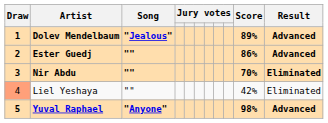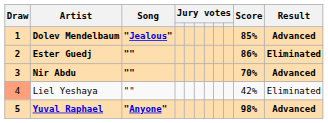 <table class="sortable wikitable" style="margin: 1em auto 1em auto; text-align:center; font-size:90%; line-height:18px;">
 <tr>
 <th rowspan="2">Draw</th>
 <th rowspan="2">Artist</th>
 <th rowspan="2">Song</th>
 <th colspan="6" class="unsortable">Jury votes</th>
 <th rowspan="2">Score</th>
 <th rowspan="2">Result</th>
 </tr>
 <tr>
 <th class="unsortable"></th>
 <th class="unsortable"></th>
 <th class="unsortable"></th>
 <th class="unsortable"></th>
 <th class="unsortable"></th>
 <th class="unsortable"></th>
 </tr>
 <tr style="font-weight:bold; background:navajowhite;">
 <td>1</td>
 <td align="left">Dolev Mendelbaum</td>
 <td align="left">"<a href='#'>Jealous</a>"</td>
 <td></td>
 <td></td>
 <td></td>
 <td></td>
 <td></td>
 <td></td>
-<td>89%</td>
+<td>85%</td>
 <td>Advanced</td>
 </tr>
 <tr style="font-weight:bold; background:navajowhite;">
 <td>2</td>
 <td align="left">Ester Guedj</td>
 <td align="left">""</td>
 <td></td>
 <td></td>
 <td></td>
 <td></td>
 <td></td>
 <td></td>
 <td>86%</td>
-<td>Advanced</td>
+<td>Eliminated</td>
 </tr>
 <tr style="font-weight:bold; background:navajowhite;">
 <td>3</td>
 <td align="left">Nir Abdu</td>
 <td align="left">""</td>
 <td></td>
 <td></td>
 <td></td>
 <td></td>
 <td></td>
 <td></td>
 <td>70%</td>
-<td>Eliminated</td>
+<td>Advanced</td>
 </tr>
 <tr>
 <td style="background: lightsalmon;">4</td>
 <td align="left">Liel Yeshaya</td>
 <td align="left">""</td>
 <td></td>
 <td></td>
 <td></td>
 <td></td>
 <td></td>
 <td></td>
 <td>42%</td>
 <td>Eliminated</td>
 </tr>
 <tr style="font-weight:bold; background:navajowhite;">
 <td>5</td>
 <td align="left"><a href='#'>Yuval Raphael</a></td>
 <td align="left">"<a href='#'>Anyone</a>"</td>
 <td></td>
 <td></td>
 <td></td>
 <td></td>
 <td></td>
 <td></td>
 <td>98%</td>
 <td>Advanced</td>
 </tr>
 </table>
